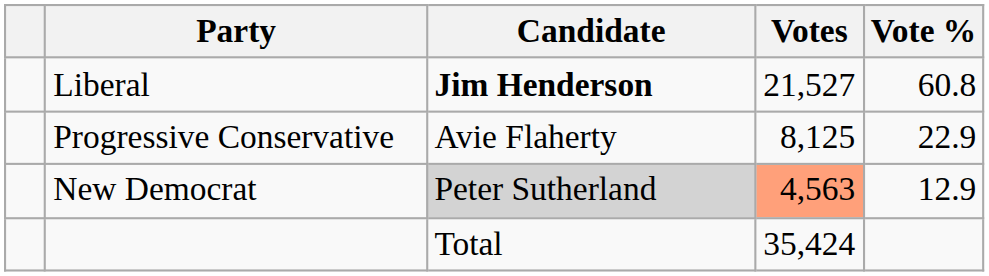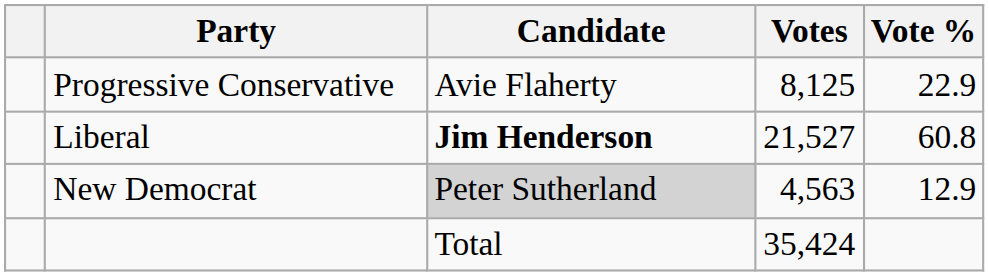 <table class="wikitable">
 <tr>
 <th></th>
 <th scope="col" width="175">Party</th>
 <th scope="col" width="150">Candidate</th>
 <th>Votes</th>
 <th>Vote %</th>
 </tr>
 <tr>
 <td>   </td>
+<td>Progressive Conservative</td>
+<td>Avie Flaherty</td>
+<td align=right>8,125</td>
+<td align=right>22.9</td>
+</tr>
+<tr>
+<td>   </td>
 <td>Liberal</td>
 <td><strong>Jim Henderson</strong></td>
 <td align=right>21,527</td>
 <td align=right>60.8</td>
 </tr>
 <tr>
 <td>   </td>
-<td>Progressive Conservative</td>
-<td>Avie Flaherty</td>
-<td align=right>8,125</td>
-<td align=right>22.9</td>
-</tr>
-<tr>
-<td>   </td>
 <td>New Democrat</td>
 <td style="background: lightgrey;">Peter Sutherland</td>
-<td align=right style="background: lightsalmon;">4,563</td>
+<td align=right>4,563</td>
 <td align=right>12.9<br></td>
 </tr>
 <tr>
 <td></td>
 <td></td>
 <td>Total</td>
 <td align=right>35,424</td>
 <td></td>
 </tr>
 </table>
